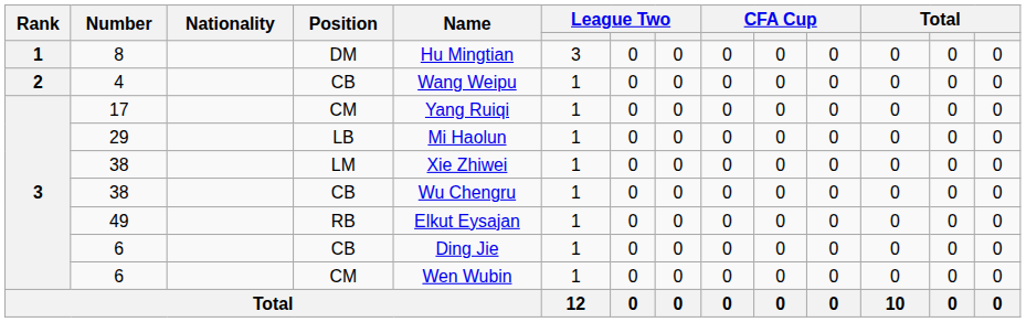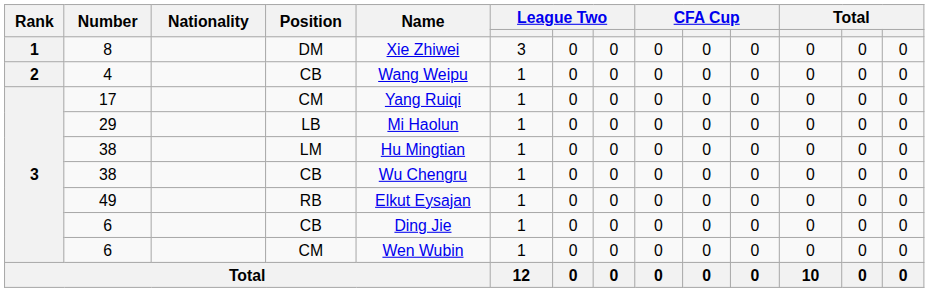 <table class="wikitable" style="text-align:center; font-size:95%; width:70%;">
 <tr>
 <th rowspan=2>Rank</th>
 <th rowspan=2>Number</th>
 <th rowspan=2>Nationality</th>
 <th rowspan=2>Position</th>
 <th rowspan=2>Name</th>
 <th colspan=3 width=100px><a href='#'>League Two</a></th>
 <th colspan=3 width=100px><a href='#'>CFA Cup</a></th>
 <th colspan=3 width=100px>Total</th>
 </tr>
 <tr>
 <th></th>
 <th></th>
 <th></th>
 <th></th>
 <th></th>
 <th></th>
 <th></th>
 <th></th>
 <th></th>
 </tr>
 <tr>
 <th rowspan="1">1</th>
 <td>8</td>
 <td></td>
 <td>DM</td>
-<td><a href='#'>Hu Mingtian</a></td>
+<td><a href='#'>Xie Zhiwei</a></td>
 <td>3</td>
 <td>0</td>
 <td>0</td>
 <td>0</td>
 <td>0</td>
 <td>0</td>
 <td>0</td>
 <td>0</td>
 <td>0</td>
 </tr>
 <tr>
 <th rowspan="1">2</th>
 <td>4</td>
 <td></td>
 <td>CB</td>
 <td><a href='#'>Wang Weipu</a></td>
 <td>1</td>
 <td>0</td>
 <td>0</td>
 <td>0</td>
 <td>0</td>
 <td>0</td>
 <td>0</td>
 <td>0</td>
 <td>0</td>
 </tr>
 <tr>
 <th rowspan="7">3</th>
 <td>17</td>
 <td></td>
 <td>CM</td>
 <td><a href='#'>Yang Ruiqi</a></td>
 <td>1</td>
 <td>0</td>
 <td>0</td>
 <td>0</td>
 <td>0</td>
 <td>0</td>
 <td>0</td>
 <td>0</td>
 <td>0</td>
 </tr>
 <tr>
 <td>29</td>
 <td></td>
 <td>LB</td>
 <td><a href='#'>Mi Haolun</a></td>
 <td>1</td>
 <td>0</td>
 <td>0</td>
 <td>0</td>
 <td>0</td>
 <td>0</td>
 <td>0</td>
 <td>0</td>
 <td>0</td>
 </tr>
 <tr>
 <td>38</td>
 <td></td>
 <td>LM</td>
-<td><a href='#'>Xie Zhiwei</a></td>
+<td><a href='#'>Hu Mingtian</a></td>
 <td>1</td>
 <td>0</td>
 <td>0</td>
 <td>0</td>
 <td>0</td>
 <td>0</td>
 <td>0</td>
 <td>0</td>
 <td>0</td>
 </tr>
 <tr>
 <td>38</td>
 <td></td>
 <td>CB</td>
 <td><a href='#'>Wu Chengru</a></td>
 <td>1</td>
 <td>0</td>
 <td>0</td>
 <td>0</td>
 <td>0</td>
 <td>0</td>
 <td>0</td>
 <td>0</td>
 <td>0</td>
 </tr>
 <tr>
 <td>49</td>
 <td></td>
 <td>RB</td>
 <td><a href='#'>Elkut Eysajan</a></td>
 <td>1</td>
 <td>0</td>
 <td>0</td>
 <td>0</td>
 <td>0</td>
 <td>0</td>
 <td>0</td>
 <td>0</td>
 <td>0</td>
 </tr>
 <tr>
 <td>6</td>
 <td></td>
 <td>CB</td>
 <td><a href='#'>Ding Jie</a></td>
 <td>1</td>
 <td>0</td>
 <td>0</td>
 <td>0</td>
 <td>0</td>
 <td>0</td>
 <td>0</td>
 <td>0</td>
 <td>0</td>
 </tr>
 <tr>
 <td>6</td>
 <td></td>
 <td>CM</td>
 <td><a href='#'>Wen Wubin</a></td>
 <td>1</td>
 <td>0</td>
 <td>0</td>
 <td>0</td>
 <td>0</td>
 <td>0</td>
 <td>0</td>
 <td>0</td>
 <td>0</td>
 </tr>
 <tr>
 <th colspan=5>Total</th>
 <th>12</th>
 <th>0</th>
 <th>0</th>
 <th>0</th>
 <th>0</th>
 <th>0</th>
 <th>10</th>
 <th>0</th>
 <th>0</th>
 </tr>
 </table>
